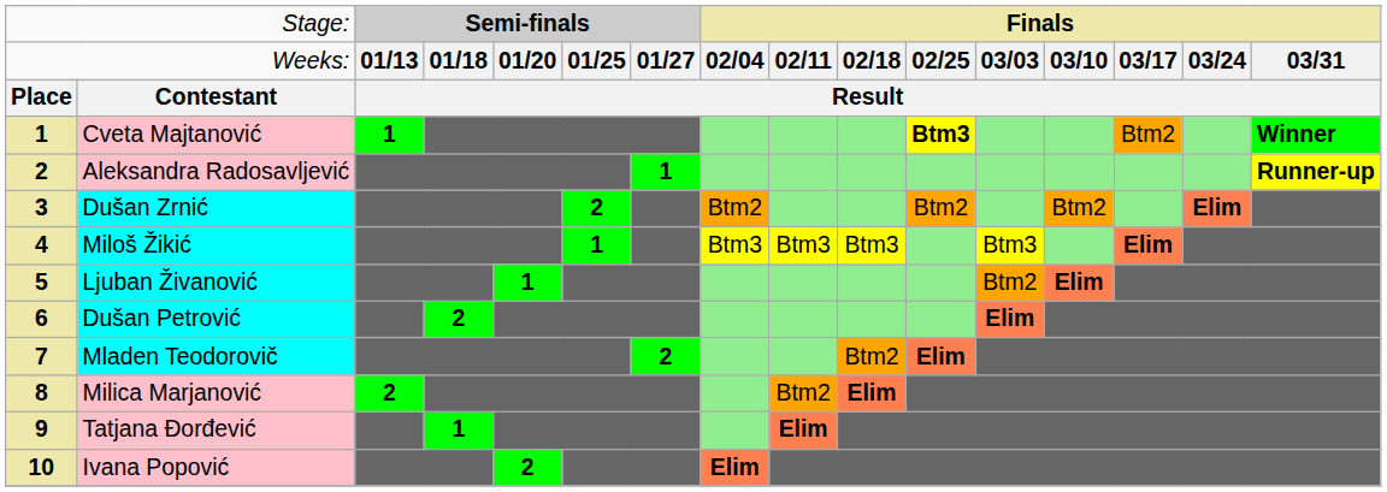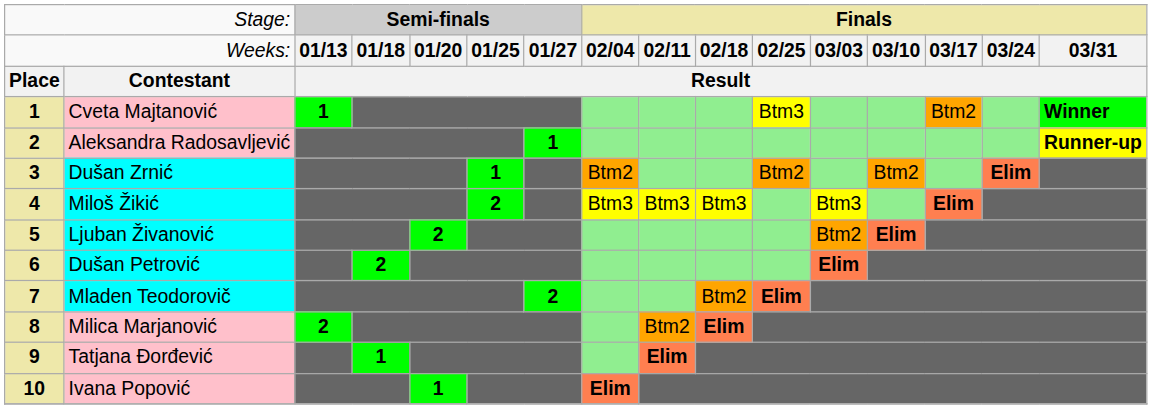 <table class="wikitable" align="center">
 <tr>
 <td colspan=2 align="right"><em>Stage:</em></td>
 <td colspan=5 bgcolor="CCCCCC" align="Center"><strong>Semi-finals</strong></td>
 <td colspan=15 bgcolor="palegoldenrod" align="Center"><strong>Finals</strong></td>
 </tr>
 <tr>
 <td colspan=2 align="right"><em>Weeks:</em></td>
 <th>01/13</th>
 <th>01/18</th>
 <th>01/20</th>
 <th>01/25</th>
 <th>01/27</th>
 <th>02/04</th>
 <th>02/11</th>
 <th>02/18</th>
 <th>02/25</th>
 <th>03/03</th>
 <th>03/10</th>
 <th>03/17</th>
 <th>03/24</th>
 <th>03/31</th>
 </tr>
 <tr>
 <th>Place</th>
 <th>Contestant</th>
 <th colspan=17 align="center">Result</th>
 </tr>
 <tr>
 <td align="center" bgcolor="palegoldenrod"><strong>1</strong></td>
 <td bgcolor="pink">Cveta Majtanović</td>
 <td style="background:lime" align="center"><strong>1</strong></td>
 <td bgcolor="666666" colspan=4></td>
 <td style="background: lightgreen"></td>
 <td style="background: lightgreen"></td>
 <td style="background: lightgreen"></td>
-<td style="background: yellow" align="center"><strong>Btm3</strong></td>
+<td style="background: yellow" align="center">Btm3</td>
 <td style="background: lightgreen"></td>
 <td style="background: lightgreen"></td>
 <td style="background: orange" align="center">Btm2</td>
 <td style="background: lightgreen"></td>
 <td style="background: Lime"><strong>Winner</strong></td>
 </tr>
 <tr>
 <td align="center" bgcolor="palegoldenrod"><strong>2</strong></td>
 <td bgcolor="pink">Aleksandra Radosavljević</td>
 <td colspan=4 bgcolor="666666"></td>
 <td style="background:lime" align="center"><strong>1</strong></td>
 <td style="background: lightgreen"></td>
 <td style="background: lightgreen"></td>
 <td style="background: lightgreen"></td>
 <td style="background: lightgreen"></td>
 <td style="background: lightgreen"></td>
 <td style="background: lightgreen"></td>
 <td style="background: lightgreen"></td>
 <td style="background: lightgreen"></td>
 <td style="background: yellow"><strong>Runner-up</strong></td>
 </tr>
 <tr>
 <td align="center" bgcolor="palegoldenrod"><strong>3</strong></td>
 <td bgcolor="cyan">Dušan Zrnić</td>
 <td colspan=3 bgcolor="666666"></td>
-<td style="background:lime" align="center"><strong>2</strong></td>
+<td style="background:lime" align="center"><strong>1</strong></td>
 <td bgcolor="666666"></td>
 <td style="background: orange" align="center">Btm2</td>
 <td style="background: lightgreen"></td>
 <td style="background: lightgreen"></td>
 <td style="background: orange" align="center">Btm2</td>
 <td style="background: lightgreen"></td>
 <td style="background: orange" align="center">Btm2</td>
 <td style="background: lightgreen"></td>
 <td style="background: coral" align="center"><strong>Elim</strong></td>
 <td bgcolor="666666"></td>
 </tr>
 <tr>
 <td align="center" bgcolor="palegoldenrod"><strong>4</strong></td>
 <td bgcolor="cyan">Miloš Žikić</td>
 <td colspan=3 bgcolor="666666"></td>
-<td style="background:lime" align="center"><strong>1</strong></td>
+<td style="background:lime" align="center"><strong>2</strong></td>
 <td bgcolor="666666"></td>
 <td style="background: yellow" align="center">Btm3</td>
 <td style="background: yellow" align="center">Btm3</td>
 <td style="background: yellow" align="center">Btm3</td>
 <td style="background: lightgreen"></td>
 <td style="background: yellow" align="center">Btm3</td>
 <td style="background: lightgreen"></td>
 <td style="background: coral" align="center"><strong>Elim</strong></td>
 <td colspan=2 bgcolor="666666"></td>
 </tr>
 <tr>
 <td align="center" bgcolor="palegoldenrod"><strong>5</strong></td>
 <td bgcolor="cyan">Ljuban Živanović</td>
 <td colspan=2 bgcolor="666666"></td>
-<td style="background:lime" align="center"><strong>1</strong></td>
+<td style="background:lime" align="center"><strong>2</strong></td>
 <td colspan=2 bgcolor="666666"></td>
 <td style="background: lightgreen"></td>
 <td style="background: lightgreen"></td>
 <td style="background: lightgreen"></td>
 <td style="background: lightgreen"></td>
 <td style="background: orange" align="center">Btm2</td>
 <td style="background: coral" align="center"><strong>Elim</strong></td>
 <td colspan=3 bgcolor="666666"></td>
 </tr>
 <tr>
 <td align="center" bgcolor="palegoldenrod"><strong>6</strong></td>
 <td bgcolor="cyan">Dušan Petrović</td>
 <td bgcolor="666666"></td>
 <td style="background:lime" align="center"><strong>2</strong></td>
 <td colspan=3 bgcolor="666666"></td>
 <td style="background: lightgreen"></td>
 <td style="background: lightgreen"></td>
 <td style="background: lightgreen"></td>
 <td style="background: lightgreen"></td>
 <td style="background: coral" align="center"><strong>Elim</strong></td>
 <td colspan=4 bgcolor="666666"></td>
 </tr>
 <tr>
 <td align="center" bgcolor="palegoldenrod"><strong>7</strong></td>
 <td bgcolor="cyan">Mladen Teodorovič</td>
 <td colspan=4 bgcolor="666666"></td>
 <td style="background:lime" align="center"><strong>2</strong></td>
 <td style="background: lightgreen"></td>
 <td style="background: lightgreen"></td>
 <td style="background: orange" align="center">Btm2</td>
 <td style="background: coral" align="center"><strong>Elim</strong></td>
 <td colspan=6 bgcolor="666666"></td>
 </tr>
 <tr>
 <td align="center" bgcolor="palegoldenrod"><strong>8</strong></td>
 <td bgcolor="pink">Milica Marjanović</td>
 <td style="background:lime" align="center"><strong>2</strong></td>
 <td colspan=4 bgcolor="666666"></td>
 <td style="background: lightgreen"></td>
 <td style="background: orange" align="center">Btm2</td>
 <td style="background: coral" align="center"><strong>Elim</strong></td>
 <td colspan=8 bgcolor="666666"></td>
 </tr>
 <tr>
 <td align="center" bgcolor="palegoldenrod"><strong>9</strong></td>
 <td bgcolor="pink">Tatjana Đorđević</td>
 <td bgcolor="666666"></td>
 <td style="background:lime" align="center"><strong>1</strong></td>
 <td colspan=3 bgcolor="666666"></td>
 <td style="background: lightgreen"></td>
 <td style="background: coral" align="center"><strong>Elim</strong></td>
 <td colspan=7 bgcolor="666666"></td>
 </tr>
 <tr>
 <td align="center" bgcolor="palegoldenrod"><strong>10</strong></td>
 <td bgcolor="pink">Ivana Popović</td>
 <td colspan=2 bgcolor="666666"></td>
-<td style="background:lime" align="center"><strong>2</strong></td>
+<td style="background:lime" align="center"><strong>1</strong></td>
 <td colspan=2 bgcolor="666666"></td>
 <td style="background: coral" align="center"><strong>Elim</strong></td>
 <td colspan=9 bgcolor="666666"></td>
 </tr>
 <tr>
 </tr>
 </table>
